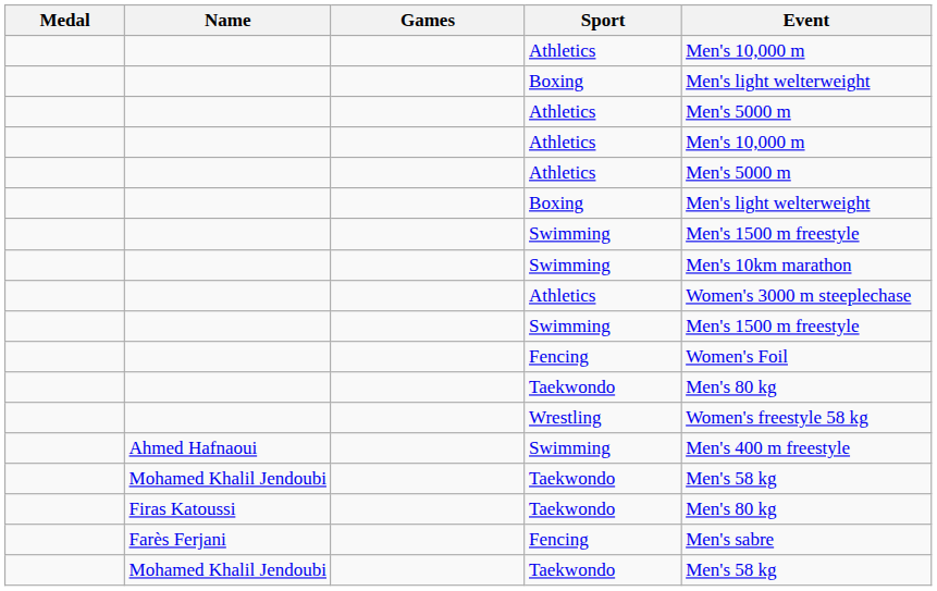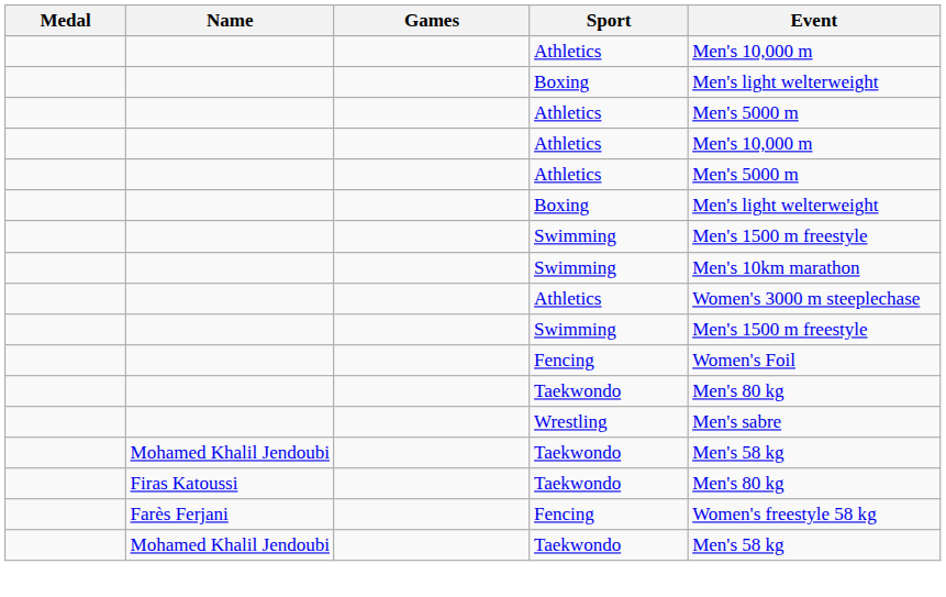 <table class="wikitable sortable" style="font-size: 95%;">
 <tr>
 <th style="width:6em">Medal</th>
 <th>Name</th>
 <th style="width:10em">Games</th>
 <th style="width:8em">Sport</th>
 <th style="width:13em">Event</th>
 </tr>
 <tr>
 <td></td>
 <td></td>
 <td> </td>
 <td><a href='#'>Athletics</a></td>
 <td><a href='#'>Men's 10,000 m</a></td>
 </tr>
 <tr>
 <td></td>
 <td></td>
 <td> </td>
 <td><a href='#'>Boxing</a></td>
 <td><a href='#'>Men's light welterweight</a></td>
 </tr>
 <tr>
 <td></td>
 <td></td>
 <td> </td>
 <td><a href='#'>Athletics</a></td>
 <td><a href='#'>Men's 5000 m</a></td>
 </tr>
 <tr>
 <td></td>
 <td></td>
 <td> </td>
 <td><a href='#'>Athletics</a></td>
 <td><a href='#'>Men's 10,000 m</a></td>
 </tr>
 <tr>
 <td></td>
 <td></td>
 <td> </td>
 <td><a href='#'>Athletics</a></td>
 <td><a href='#'>Men's 5000 m</a></td>
 </tr>
 <tr>
 <td></td>
 <td></td>
 <td> </td>
 <td><a href='#'>Boxing</a></td>
 <td><a href='#'>Men's light welterweight</a></td>
 </tr>
 <tr>
 <td></td>
 <td></td>
 <td> </td>
 <td><a href='#'>Swimming</a></td>
 <td><a href='#'>Men's 1500 m freestyle</a></td>
 </tr>
 <tr>
 <td></td>
 <td></td>
 <td> </td>
 <td><a href='#'>Swimming</a></td>
 <td><a href='#'>Men's 10km marathon</a></td>
 </tr>
 <tr>
 <td></td>
 <td></td>
 <td> </td>
 <td><a href='#'>Athletics</a></td>
 <td><a href='#'>Women's 3000 m steeplechase</a></td>
 </tr>
 <tr>
 <td></td>
 <td></td>
 <td> </td>
 <td><a href='#'>Swimming</a></td>
 <td><a href='#'>Men's 1500 m freestyle</a></td>
 </tr>
 <tr>
 <td></td>
 <td></td>
 <td> </td>
 <td><a href='#'>Fencing</a></td>
 <td><a href='#'>Women's Foil</a></td>
 </tr>
 <tr>
 <td></td>
 <td></td>
 <td> </td>
 <td><a href='#'>Taekwondo</a></td>
 <td><a href='#'>Men's 80 kg</a></td>
 </tr>
 <tr>
 <td></td>
 <td></td>
 <td> </td>
 <td><a href='#'>Wrestling</a></td>
-<td><a href='#'>Women's freestyle 58 kg</a></td>
-</tr>
-<tr>
-<td></td>
-<td><a href='#'>Ahmed Hafnaoui</a></td>
-<td> </td>
-<td><a href='#'>Swimming</a></td>
-<td><a href='#'>Men's 400 m freestyle</a></td>
+<td><a href='#'>Men's sabre</a></td>
 </tr>
 <tr>
 <td></td>
 <td><a href='#'>Mohamed Khalil Jendoubi</a></td>
 <td> </td>
 <td><a href='#'>Taekwondo</a></td>
 <td><a href='#'>Men's 58 kg</a></td>
 </tr>
 <tr>
 <td></td>
 <td><a href='#'>Firas Katoussi</a></td>
 <td> </td>
 <td><a href='#'>Taekwondo</a></td>
 <td><a href='#'>Men's 80 kg</a></td>
 </tr>
 <tr>
 <td></td>
 <td><a href='#'>Farès Ferjani</a></td>
 <td> </td>
 <td><a href='#'>Fencing</a></td>
-<td><a href='#'>Men's sabre</a></td>
+<td><a href='#'>Women's freestyle 58 kg</a></td>
 </tr>
 <tr>
 <td></td>
 <td><a href='#'>Mohamed Khalil Jendoubi</a></td>
 <td> </td>
 <td><a href='#'>Taekwondo</a></td>
 <td><a href='#'>Men's 58 kg</a></td>
 </tr>
 </table>
